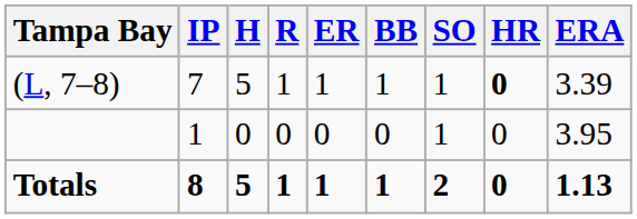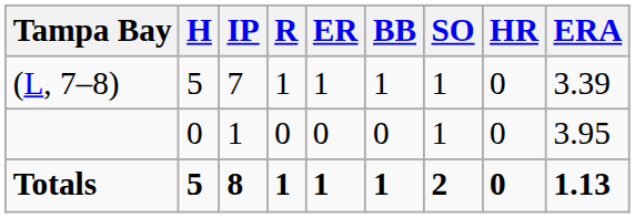 <table class="wikitable sortable">
 <tr>
 <th>Tampa Bay</th>
+<th><a href='#'>H</a></th>
 <th><a href='#'>IP</a></th>
-<th><a href='#'>H</a></th>
 <th><a href='#'>R</a></th>
 <th><a href='#'>ER</a></th>
 <th><a href='#'>BB</a></th>
 <th><a href='#'>SO</a></th>
 <th><a href='#'>HR</a></th>
 <th><a href='#'>ERA</a></th>
 </tr>
 <tr>
 <td> (<a href='#'>L</a>, 7–8)</td>
+<td>5</td>
 <td>7</td>
-<td>5</td>
 <td>1</td>
 <td>1</td>
 <td>1</td>
 <td>1</td>
-<td><strong>0</strong></td>
+<td>0</td>
 <td>3.39</td>
 </tr>
 <tr>
 <td></td>
+<td>0</td>
 <td>1</td>
-<td>0</td>
 <td>0</td>
 <td>0</td>
 <td>0</td>
 <td>1</td>
 <td>0</td>
 <td>3.95</td>
 </tr>
 <tr class="sortbottom">
 <td><strong>Totals</strong></td>
+<td><strong>5</strong></td>
 <td><strong>8</strong></td>
-<td><strong>5</strong></td>
 <td><strong>1</strong></td>
 <td><strong>1</strong></td>
 <td><strong>1</strong></td>
 <td><strong>2</strong></td>
 <td><strong>0</strong></td>
 <td><strong>1.13</strong></td>
 </tr>
 </table>
